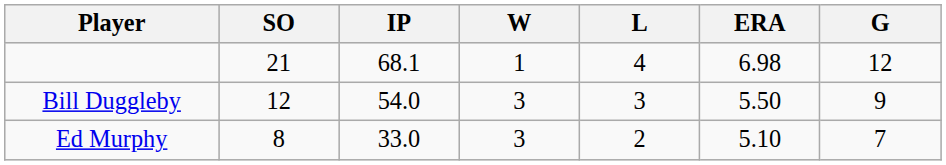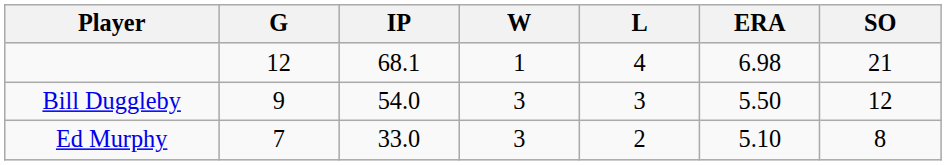 <table class="wikitable sortable">
 <tr>
 <th bgcolor="#DDDDFF" width="16%">Player</th>
-<th bgcolor="#DDDDFF" width="9%">SO</th>
+<th bgcolor="#DDDDFF" width="9%">G</th>
 <th bgcolor="#DDDDFF" width="9%">IP</th>
 <th bgcolor="#DDDDFF" width="9%">W</th>
 <th bgcolor="#DDDDFF" width="9%">L</th>
 <th bgcolor="#DDDDFF" width="9%">ERA</th>
-<th bgcolor="#DDDDFF" width="9%">G</th>
+<th bgcolor="#DDDDFF" width="9%">SO</th>
 </tr>
 <tr align="center">
 <td></td>
-<td>21</td>
+<td>12</td>
 <td>68.1</td>
 <td>1</td>
 <td>4</td>
 <td>6.98</td>
-<td>12</td>
+<td>21</td>
 </tr>
 <tr align="center">
 <td><a href='#'>Bill Duggleby</a></td>
-<td>12</td>
+<td>9</td>
 <td>54.0</td>
 <td>3</td>
 <td>3</td>
 <td>5.50</td>
-<td>9</td>
+<td>12</td>
 </tr>
 <tr align=center>
 <td><a href='#'>Ed Murphy</a></td>
-<td>8</td>
+<td>7</td>
 <td>33.0</td>
 <td>3</td>
 <td>2</td>
 <td>5.10</td>
-<td>7</td>
+<td>8</td>
 </tr>
 </table>
